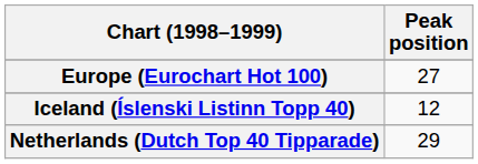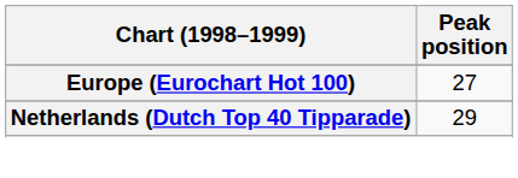 <table class="wikitable sortable plainrowheaders" style="text-align:center">
 <tr>
 <th>Chart (1998–1999)</th>
 <th>Peak<br>position</th>
 </tr>
 <tr>
 </tr>
 <tr>
 <th scope="row">Europe (<a href='#'>Eurochart Hot 100</a>)</th>
 <td>27</td>
 </tr>
 <tr>
-</tr>
-<tr>
-<th scope="row">Iceland (<a href='#'>Íslenski Listinn Topp 40</a>)</th>
-<td>12</td>
 </tr>
 <tr>
 </tr>
 <tr>
 <th scope="row">Netherlands (<a href='#'>Dutch Top 40 Tipparade</a>)</th>
 <td>29</td>
 </tr>
 <tr>
 </tr>
 <tr>
 </tr>
 <tr>
 </tr>
 <tr>
 </tr>
 <tr>
 </tr>
 </table>
